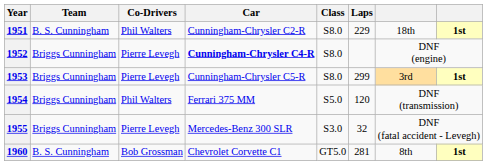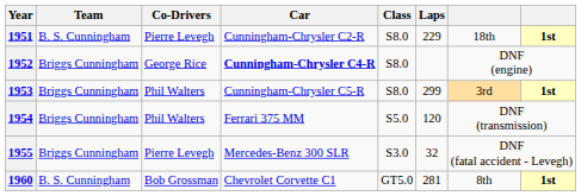 <table class="wikitable" style="text-align:center; font-size:90%">
 <tr>
 <th>Year</th>
 <th>Team</th>
 <th>Co-Drivers</th>
 <th>Car</th>
 <th>Class</th>
 <th>Laps</th>
 <th></th>
 <th></th>
 </tr>
 <tr>
 <th><a href='#'>1951</a></th>
 <td align="left"> <a href='#'>B. S. Cunningham</a></td>
-<td align="left"> <a href='#'>Phil Walters</a></td>
+<td align="left"> <a href='#'>Pierre Levegh</a></td>
 <td align="left"><a href='#'>Cunningham-Chrysler C2-R</a></td>
 <td>S8.0</td>
 <td>229</td>
 <td>18th</td>
 <td style="background:#ffffbf;"><strong>1st</strong></td>
 </tr>
 <tr>
 <th><a href='#'>1952</a></th>
 <td align="left"> <a href='#'>Briggs Cunningham</a></td>
-<td align="left"> <a href='#'>Pierre Levegh</a></td>
+<td align="left"> <a href='#'>George Rice</a></td>
 <td align="left"><strong><a href='#'>Cunningham-Chrysler C4-R</a></strong></td>
 <td>S8.0</td>
 <td></td>
 <td colspan=2>DNF<br>(engine)</td>
 </tr>
 <tr>
 <th><a href='#'>1953</a></th>
 <td align="left"> <a href='#'>Briggs Cunningham</a></td>
-<td align="left"> <a href='#'>Pierre Levegh</a></td>
+<td align="left"> <a href='#'>Phil Walters</a></td>
 <td align="left"><a href='#'>Cunningham-Chrysler C5-R</a></td>
 <td>S8.0</td>
 <td>299</td>
 <td style="background:#ffdf9f;">3rd</td>
 <td style="background:#ffffbf;"><strong>1st</strong></td>
 </tr>
 <tr>
 <th><a href='#'>1954</a></th>
 <td align="left"> <a href='#'>Briggs Cunningham</a></td>
 <td align="left"> <a href='#'>Phil Walters</a></td>
 <td align="left"><a href='#'>Ferrari 375 MM</a></td>
 <td>S5.0</td>
 <td>120</td>
 <td colspan=2>DNF<br>(transmission)</td>
 </tr>
 <tr>
 <th><a href='#'>1955</a></th>
 <td align="left"> <a href='#'>Briggs Cunningham</a></td>
 <td align="left"> <a href='#'>Pierre Levegh</a></td>
 <td align="left"><a href='#'>Mercedes-Benz 300 SLR</a></td>
 <td>S3.0</td>
 <td>32</td>
 <td colspan=2>DNF<br>(fatal accident - Levegh)</td>
 </tr>
 <tr>
 <th><a href='#'>1960</a></th>
 <td align="left"> <a href='#'>B. S. Cunningham</a></td>
 <td align="left"> <a href='#'>Bob Grossman</a></td>
 <td align="left"><a href='#'>Chevrolet Corvette C1</a></td>
 <td>GT5.0</td>
 <td>281</td>
 <td>8th</td>
 <td style="background:#ffffbf;"><strong>1st</strong></td>
 </tr>
 </table>
